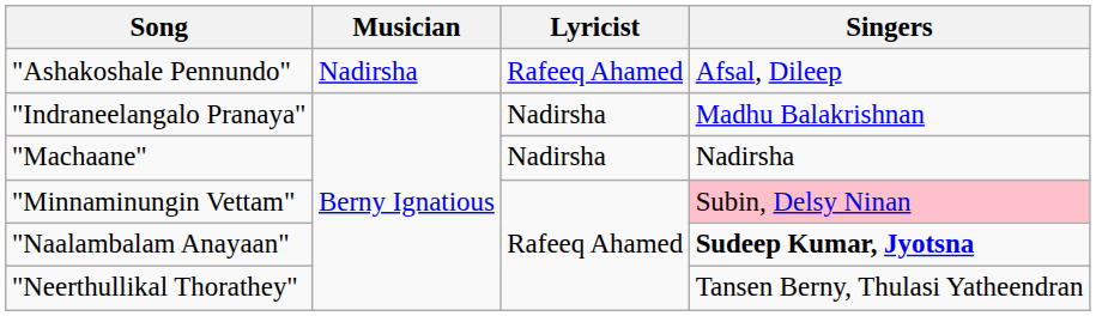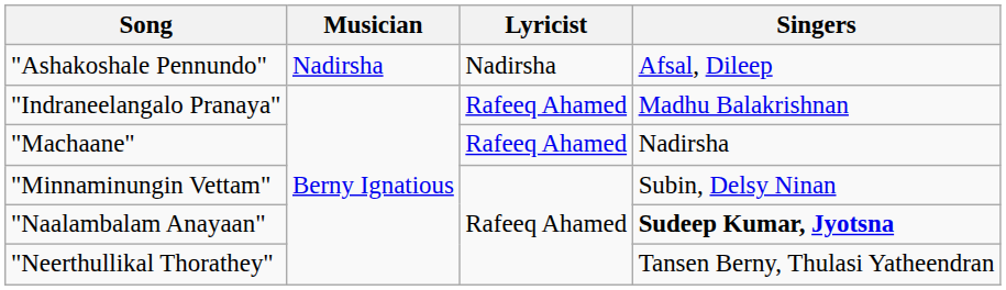 <table class="wikitable">
 <tr>
 <th>Song</th>
 <th>Musician</th>
 <th>Lyricist</th>
 <th>Singers</th>
 </tr>
 <tr>
 <td>"Ashakoshale Pennundo"</td>
 <td><a href='#'>Nadirsha</a></td>
-<td><a href='#'>Rafeeq Ahamed</a></td>
+<td>Nadirsha</td>
 <td><a href='#'>Afsal</a>, <a href='#'>Dileep</a></td>
 </tr>
 <tr>
 <td>"Indraneelangalo Pranaya"</td>
 <td rowspan="5"><a href='#'>Berny Ignatious</a></td>
-<td>Nadirsha</td>
+<td><a href='#'>Rafeeq Ahamed</a></td>
 <td><a href='#'>Madhu Balakrishnan</a></td>
 </tr>
 <tr>
 <td>"Machaane"</td>
-<td>Nadirsha</td>
+<td><a href='#'>Rafeeq Ahamed</a></td>
 <td>Nadirsha</td>
 </tr>
 <tr>
 <td>"Minnaminungin Vettam"</td>
 <td rowspan="3">Rafeeq Ahamed</td>
-<td style="background: pink;">Subin, <a href='#'>Delsy Ninan</a></td>
+<td>Subin, <a href='#'>Delsy Ninan</a></td>
 </tr>
 <tr>
 <td>"Naalambalam Anayaan"</td>
 <td><strong>Sudeep Kumar, <a href='#'>Jyotsna</a></strong></td>
 </tr>
 <tr>
 <td>"Neerthullikal Thorathey"</td>
 <td>Tansen Berny, Thulasi Yatheendran</td>
 </tr>
 </table>
